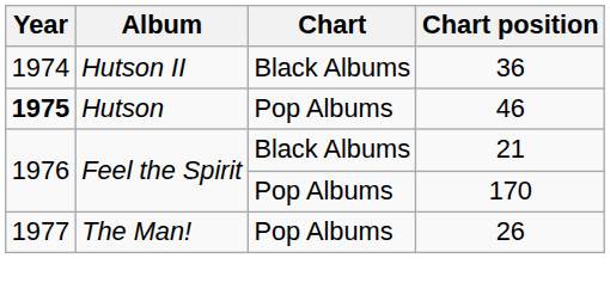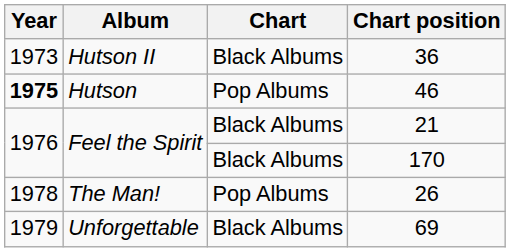 <table class="wikitable">
 <tr>
 <th>Year</th>
 <th>Album</th>
 <th>Chart</th>
 <th>Chart position</th>
 </tr>
 <tr>
-<td>1974</td>
+<td>1973</td>
 <td><em>Hutson II</em></td>
 <td>Black Albums</td>
 <td align="center">36</td>
 </tr>
 <tr>
 <td><strong>1975</strong></td>
 <td><em>Hutson</em></td>
 <td>Pop Albums</td>
 <td align="center">46</td>
 </tr>
 <tr>
 <td rowspan="2">1976</td>
 <td rowspan="2"><em>Feel the Spirit</em></td>
 <td>Black Albums</td>
 <td align="center">21</td>
 </tr>
 <tr>
-<td>Pop Albums</td>
+<td>Black Albums</td>
 <td align="center">170</td>
 </tr>
 <tr>
-<td>1977</td>
+<td>1978</td>
 <td><em>The Man!</em></td>
 <td>Pop Albums</td>
 <td align="center">26</td>
 </tr>
+<tr>
+<td>1979</td>
+<td><em>Unforgettable</em></td>
+<td>Black Albums</td>
+<td align="center">69</td>
+</tr>
 </table>
